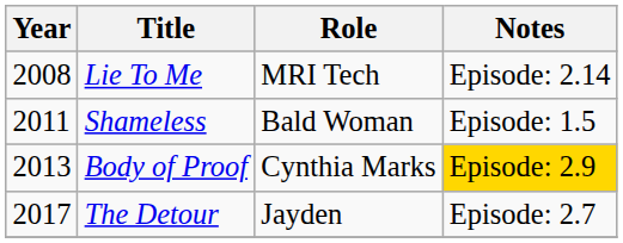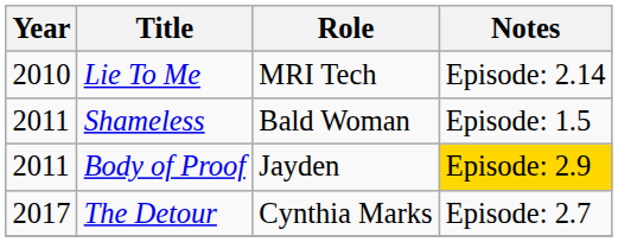 <table class="wikitable sortable">
 <tr>
 <th class="unsortable">Year</th>
 <th class="unsortable">Title</th>
 <th class="unsortable">Role</th>
 <th class="unsortable">Notes</th>
 </tr>
 <tr>
-<td>2008</td>
+<td>2010</td>
 <td><em><a href='#'>Lie To Me</a></em></td>
 <td>MRI Tech</td>
 <td>Episode: 2.14</td>
 </tr>
 <tr>
 <td>2011</td>
 <td><em><a href='#'>Shameless</a></em></td>
 <td>Bald Woman</td>
 <td>Episode: 1.5</td>
 </tr>
 <tr>
-<td>2013</td>
+<td>2011</td>
 <td><em><a href='#'>Body of Proof</a></em></td>
-<td>Cynthia Marks</td>
+<td>Jayden</td>
 <td style="background: gold;">Episode: 2.9</td>
 </tr>
 <tr>
 <td>2017</td>
 <td><em><a href='#'>The Detour</a></em></td>
-<td>Jayden</td>
+<td>Cynthia Marks</td>
 <td>Episode: 2.7</td>
 </tr>
 <tr>
 </tr>
 </table>
